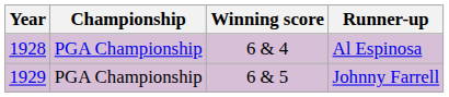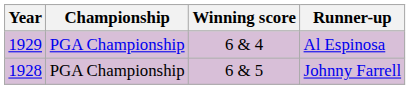 <table class="wikitable">
 <tr>
 <th>Year</th>
 <th>Championship</th>
 <th>Winning score</th>
 <th>Runner-up</th>
 </tr>
 <tr style="background:#D8BFD8;">
-<td align=center><a href='#'>1928</a></td>
+<td align=center><a href='#'>1929</a></td>
 <td><a href='#'>PGA Championship</a></td>
 <td align=center>6 & 4</td>
 <td> <a href='#'>Al Espinosa</a></td>
 </tr>
 <tr style="background:#D8BFD8;">
-<td align=center><a href='#'>1929</a></td>
+<td align=center><a href='#'>1928</a></td>
 <td>PGA Championship</td>
 <td align=center>6 & 5</td>
 <td> <a href='#'>Johnny Farrell</a></td>
 </tr>
 </table>
